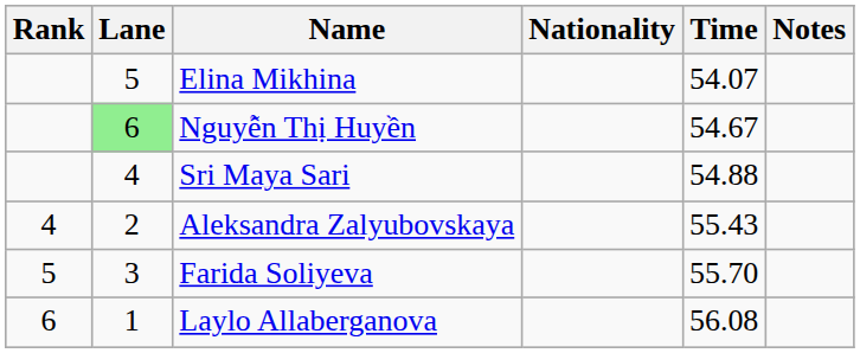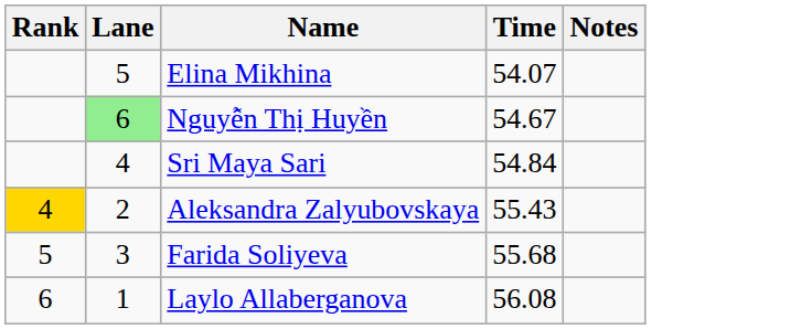 <table class="wikitable sortable" style="text-align:center">
 <tr>
 <th>Rank</th>
 <th>Lane</th>
 <th>Name</th>
-<th>Nationality</th>
 <th>Time</th>
 <th>Notes</th>
 </tr>
 <tr>
 <td></td>
 <td>5</td>
 <td align=left><a href='#'>Elina Mikhina</a></td>
-<td align=left></td>
 <td>54.07</td>
 <td></td>
 </tr>
 <tr>
 <td></td>
 <td style="background: lightgreen;">6</td>
 <td align=left><a href='#'>Nguyễn Thị Huyền</a></td>
-<td align=left></td>
 <td>54.67</td>
 <td></td>
 </tr>
 <tr>
 <td></td>
 <td>4</td>
 <td align=left><a href='#'>Sri Maya Sari</a></td>
-<td align=left></td>
-<td>54.88</td>
+<td>54.84</td>
 <td></td>
 </tr>
 <tr>
-<td>4</td>
+<td style="background: gold;">4</td>
 <td>2</td>
 <td align=left><a href='#'>Aleksandra Zalyubovskaya</a></td>
-<td align=left></td>
 <td>55.43</td>
 <td></td>
 </tr>
 <tr>
 <td>5</td>
 <td>3</td>
 <td align=left><a href='#'>Farida Soliyeva</a></td>
-<td align=left></td>
-<td>55.70</td>
+<td>55.68</td>
 <td></td>
 </tr>
 <tr>
 <td>6</td>
 <td>1</td>
 <td align=left><a href='#'>Laylo Allaberganova</a></td>
-<td align=left></td>
 <td>56.08</td>
 <td></td>
 </tr>
 </table>
